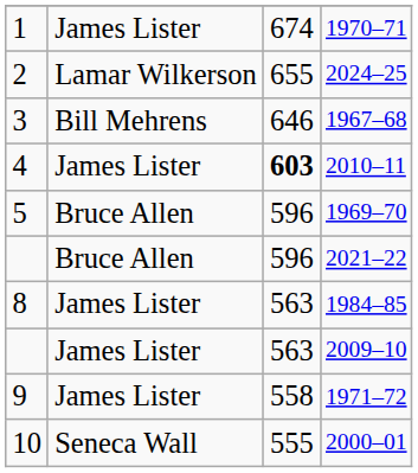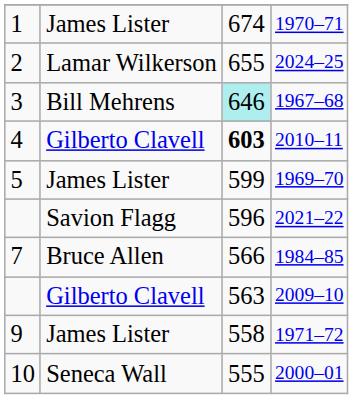 <table class="wikitable">
 <tr>
 </tr>
 <tr>
 <td>1</td>
 <td>James Lister</td>
 <td>674</td>
 <td style="font-size:80%;"><a href='#'>1970–71</a></td>
 </tr>
 <tr>
 <td>2</td>
 <td>Lamar Wilkerson</td>
 <td>655</td>
 <td style="font-size:80%;"><a href='#'>2024–25</a></td>
 </tr>
 <tr>
 <td>3</td>
 <td>Bill Mehrens</td>
-<td>646</td>
+<td style="background: paleturquoise;">646</td>
 <td style="font-size:80%;"><a href='#'>1967–68</a></td>
 </tr>
 <tr>
 <td>4</td>
-<td>James Lister</td>
+<td><a href='#'>Gilberto Clavell</a></td>
 <td><strong>603</strong></td>
 <td style="font-size:80%;"><a href='#'>2010–11</a></td>
 </tr>
 <tr>
 <td>5</td>
-<td>Bruce Allen</td>
-<td>596</td>
+<td>James Lister</td>
+<td>599</td>
 <td style="font-size:80%;"><a href='#'>1969–70</a></td>
 </tr>
 <tr>
 <td></td>
-<td>Bruce Allen</td>
+<td>Savion Flagg</td>
 <td>596</td>
 <td style="font-size:80%;"><a href='#'>2021–22</a></td>
 </tr>
 <tr>
-<td>8</td>
-<td>James Lister</td>
-<td>563</td>
+<td>7</td>
+<td>Bruce Allen</td>
+<td>566</td>
 <td style="font-size:80%;"><a href='#'>1984–85</a></td>
 </tr>
 <tr>
 <td></td>
-<td>James Lister</td>
+<td><a href='#'>Gilberto Clavell</a></td>
 <td>563</td>
 <td style="font-size:80%;"><a href='#'>2009–10</a></td>
 </tr>
 <tr>
 <td>9</td>
 <td>James Lister</td>
 <td>558</td>
 <td style="font-size:80%;"><a href='#'>1971–72</a></td>
 </tr>
 <tr>
 <td>10</td>
 <td>Seneca Wall</td>
 <td>555</td>
 <td style="font-size:80%;"><a href='#'>2000–01</a></td>
 </tr>
 </table>
